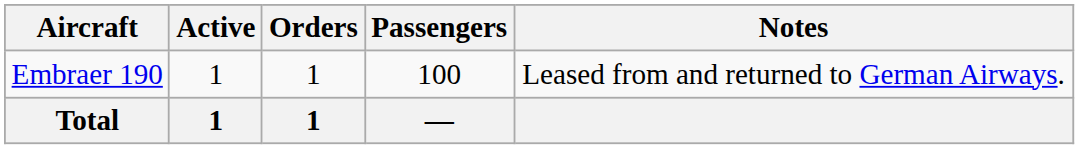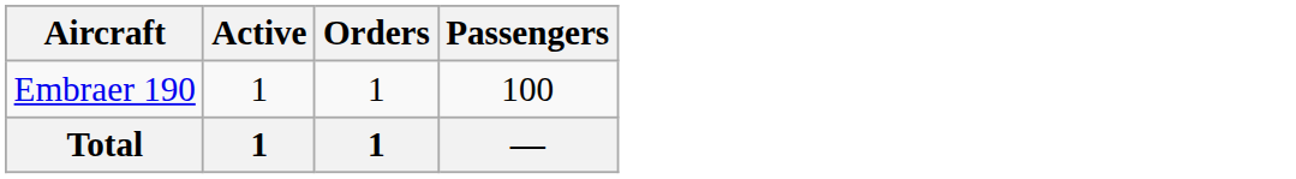 <table class="wikitable" style="border-collapse:collapse">
 <tr>
 <th>Aircraft</th>
 <th>Active</th>
 <th>Orders</th>
 <th>Passengers</th>
-<th width=300>Notes</th>
 </tr>
 <tr>
 <td><a href='#'>Embraer 190</a></td>
 <td align=center>1</td>
 <td align=center>1</td>
 <td align=center>100</td>
-<td align=center>Leased from and returned to <a href='#'>German Airways</a>.</td>
 </tr>
 <tr>
 <th>Total</th>
 <th>1</th>
 <th>1</th>
 <th>—</th>
-<th> </th>
 </tr>
 </table>
